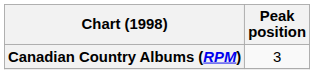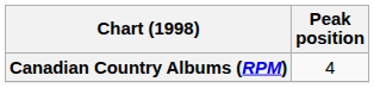 <table class="wikitable sortable plainrowheaders" style="text-align:center">
 <tr>
 <th scope="col">Chart (1998)</th>
 <th scope="col">Peak<br>position</th>
 </tr>
 <tr>
 <th scope="row">Canadian Country Albums (<em><a href='#'>RPM</a></em>)</th>
-<td>3</td>
+<td>4</td>
 </tr>
 <tr>
 </tr>
 <tr>
 </tr>
 </table>
